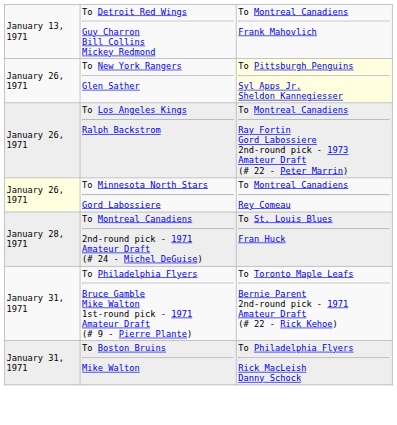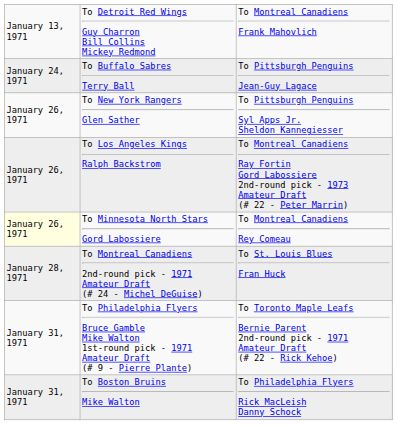 <table class="wikitable" style="border:1px solid #999; width:580px;">
 <tr>
 <td>January 13, 1971</td>
 <td valign="top">To <a href='#'>Detroit Red Wings</a><hr><a href='#'>Guy Charron</a><br><a href='#'>Bill Collins</a><br><a href='#'>Mickey Redmond</a></td>
 <td valign="top">To <a href='#'>Montreal Canadiens</a><hr><a href='#'>Frank Mahovlich</a></td>
 </tr>
+<tr bgcolor="eeeeee">
+<td>January 24, 1971</td>
+<td valign="top">To <a href='#'>Buffalo Sabres</a><hr><a href='#'>Terry Ball</a></td>
+<td valign="top">To <a href='#'>Pittsburgh Penguins</a><hr><a href='#'>Jean-Guy Lagace</a></td>
+</tr>
 <tr>
 <td>January 26, 1971</td>
 <td valign="top">To <a href='#'>New York Rangers</a><hr><a href='#'>Glen Sather</a></td>
-<td valign="top" style="background: lightyellow;">To <a href='#'>Pittsburgh Penguins</a><hr><a href='#'>Syl Apps Jr.</a><br><a href='#'>Sheldon Kannegiesser</a></td>
+<td valign="top">To <a href='#'>Pittsburgh Penguins</a><hr><a href='#'>Syl Apps Jr.</a><br><a href='#'>Sheldon Kannegiesser</a></td>
 </tr>
 <tr bgcolor="eeeeee">
 <td>January 26, 1971</td>
 <td valign="top">To <a href='#'>Los Angeles Kings</a><hr><a href='#'>Ralph Backstrom</a></td>
 <td valign="top">To <a href='#'>Montreal Canadiens</a><hr><a href='#'>Ray Fortin</a><br><a href='#'>Gord Labossiere</a><br>2nd-round pick - <a href='#'>1973 Amateur Draft</a><br>(# 22 - <a href='#'>Peter Marrin</a>)</td>
 </tr>
 <tr>
 <td style="background: lightyellow;">January 26, 1971</td>
 <td valign="top">To <a href='#'>Minnesota North Stars</a><hr><a href='#'>Gord Labossiere</a></td>
 <td valign="top">To <a href='#'>Montreal Canadiens</a><hr><a href='#'>Rey Comeau</a></td>
 </tr>
 <tr bgcolor="eeeeee">
 <td>January 28, 1971</td>
 <td valign="top">To <a href='#'>Montreal Canadiens</a><hr>2nd-round pick - <a href='#'>1971 Amateur Draft</a><br>(# 24 - <a href='#'>Michel DeGuise</a>)</td>
 <td valign="top">To <a href='#'>St. Louis Blues</a><hr><a href='#'>Fran Huck</a></td>
 </tr>
 <tr>
 <td>January 31, 1971</td>
 <td valign="top">To <a href='#'>Philadelphia Flyers</a><hr><a href='#'>Bruce Gamble</a><br><a href='#'>Mike Walton</a><br>1st-round pick - <a href='#'>1971 Amateur Draft</a><br>(# 9 - <a href='#'>Pierre Plante</a>)</td>
 <td valign="top">To <a href='#'>Toronto Maple Leafs</a><hr><a href='#'>Bernie Parent</a><br>2nd-round pick - <a href='#'>1971 Amateur Draft</a><br>(# 22 - <a href='#'>Rick Kehoe</a>)</td>
 </tr>
 <tr bgcolor="eeeeee">
 <td>January 31, 1971</td>
 <td valign="top">To <a href='#'>Boston Bruins</a><hr><a href='#'>Mike Walton</a></td>
 <td valign="top">To <a href='#'>Philadelphia Flyers</a><hr><a href='#'>Rick MacLeish</a><br><a href='#'>Danny Schock</a></td>
 </tr>
 </table>
